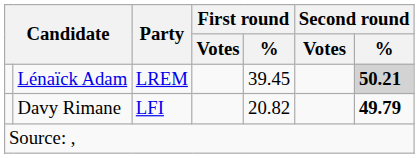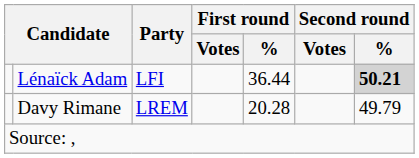 <table class="wikitable">
 <tr>
 <th colspan="2" rowspan="2">Candidate</th>
 <th rowspan="2">Party</th>
 <th colspan="2">First round</th>
 <th colspan="2">Second round</th>
 </tr>
 <tr>
 <th>Votes</th>
 <th>%</th>
 <th>Votes</th>
 <th>%</th>
 </tr>
 <tr>
 <td></td>
 <td><a href='#'>Lénaïck Adam</a></td>
-<td><a href='#'>LREM</a></td>
+<td><a href='#'>LFI</a></td>
 <td></td>
-<td>39.45</td>
+<td>36.44</td>
 <td><strong></strong></td>
 <td style="background: lightgrey;"><strong>50.21</strong></td>
 </tr>
 <tr>
 <td></td>
 <td>Davy Rimane</td>
-<td><a href='#'>LFI</a></td>
+<td><a href='#'>LREM</a></td>
 <td></td>
-<td>20.82</td>
+<td>20.28</td>
 <td></td>
-<td><strong>49.79</strong></td>
+<td>49.79</td>
 </tr>
 <tr>
 <td colspan="7">Source: , </td>
 </tr>
 </table>
